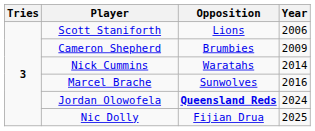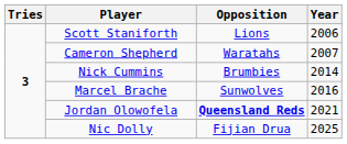 <table class="wikitable sortable" style="text-align:center;">
 <tr>
 <th>Tries</th>
 <th style="width:160px;">Player</th>
 <th>Opposition</th>
 <th>Year</th>
 </tr>
 <tr>
 <td rowspan=6><strong>3</strong></td>
 <td><a href='#'>Scott Staniforth</a></td>
 <td><a href='#'>Lions</a></td>
 <td>2006</td>
 </tr>
 <tr>
 <td><a href='#'>Cameron Shepherd</a></td>
-<td><a href='#'>Brumbies</a></td>
-<td>2009</td>
+<td><a href='#'>Waratahs</a></td>
+<td>2007</td>
 </tr>
 <tr>
 <td><a href='#'>Nick Cummins</a></td>
-<td><a href='#'>Waratahs</a></td>
+<td><a href='#'>Brumbies</a></td>
 <td>2014</td>
 </tr>
 <tr>
 <td><a href='#'>Marcel Brache</a></td>
 <td><a href='#'>Sunwolves</a></td>
 <td>2016</td>
 </tr>
 <tr>
 <td><a href='#'>Jordan Olowofela</a></td>
 <td><strong><a href='#'>Queensland Reds</a></strong></td>
-<td>2024</td>
+<td>2021</td>
 </tr>
 <tr>
 <td><a href='#'>Nic Dolly</a></td>
 <td><a href='#'>Fijian Drua</a></td>
 <td>2025</td>
 </tr>
 </table>
